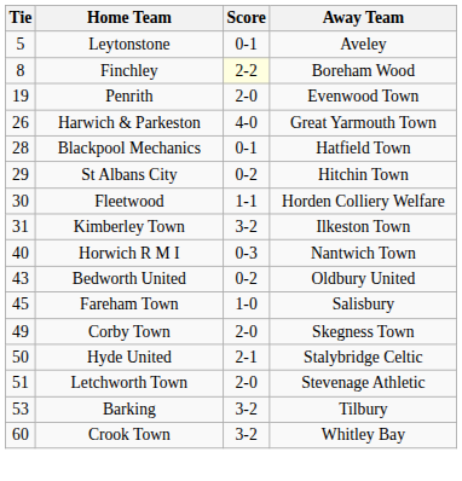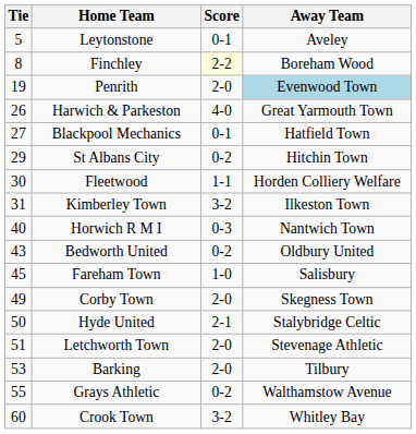 <table class="wikitable" style="text-align:center;">
 <tr>
 <th width=20>Tie</th>
 <th width=175>Home Team</th>
 <th width=20>Score</th>
 <th width=175>Away Team</th>
 </tr>
 <tr>
 <td>5</td>
 <td>Leytonstone</td>
 <td>0-1</td>
 <td>Aveley</td>
 </tr>
 <tr>
 <td>8</td>
 <td>Finchley</td>
 <td style="background: lightyellow;">2-2</td>
 <td>Boreham Wood</td>
 </tr>
 <tr>
 <td>19</td>
 <td>Penrith</td>
 <td>2-0</td>
-<td>Evenwood Town</td>
+<td style="background: lightblue;">Evenwood Town</td>
 </tr>
 <tr>
 <td>26</td>
 <td>Harwich & Parkeston</td>
 <td>4-0</td>
 <td>Great Yarmouth Town</td>
 </tr>
 <tr>
-<td>28</td>
+<td>27</td>
 <td>Blackpool Mechanics</td>
 <td>0-1</td>
 <td>Hatfield Town</td>
 </tr>
 <tr>
 <td>29</td>
 <td>St Albans City</td>
 <td>0-2</td>
 <td>Hitchin Town</td>
 </tr>
 <tr>
 <td>30</td>
 <td>Fleetwood</td>
 <td>1-1</td>
 <td>Horden Colliery Welfare</td>
 </tr>
 <tr>
 <td>31</td>
 <td>Kimberley Town</td>
 <td>3-2</td>
 <td>Ilkeston Town</td>
 </tr>
 <tr>
 <td>40</td>
 <td>Horwich R M I</td>
 <td>0-3</td>
 <td>Nantwich Town</td>
 </tr>
 <tr>
 <td>43</td>
 <td>Bedworth United</td>
 <td>0-2</td>
 <td>Oldbury United</td>
 </tr>
 <tr>
 <td>45</td>
 <td>Fareham Town</td>
 <td>1-0</td>
 <td>Salisbury</td>
 </tr>
 <tr>
 <td>49</td>
 <td>Corby Town</td>
 <td>2-0</td>
 <td>Skegness Town</td>
 </tr>
 <tr>
 <td>50</td>
 <td>Hyde United</td>
 <td>2-1</td>
 <td>Stalybridge Celtic</td>
 </tr>
 <tr>
 <td>51</td>
 <td>Letchworth Town</td>
 <td>2-0</td>
 <td>Stevenage Athletic</td>
 </tr>
 <tr>
 <td>53</td>
 <td>Barking</td>
-<td>3-2</td>
+<td>2-0</td>
 <td>Tilbury</td>
+</tr>
+<tr>
+<td>55</td>
+<td>Grays Athletic</td>
+<td>0-2</td>
+<td>Walthamstow Avenue</td>
 </tr>
 <tr>
 <td>60</td>
 <td>Crook Town</td>
 <td>3-2</td>
 <td>Whitley Bay</td>
 </tr>
 </table>
